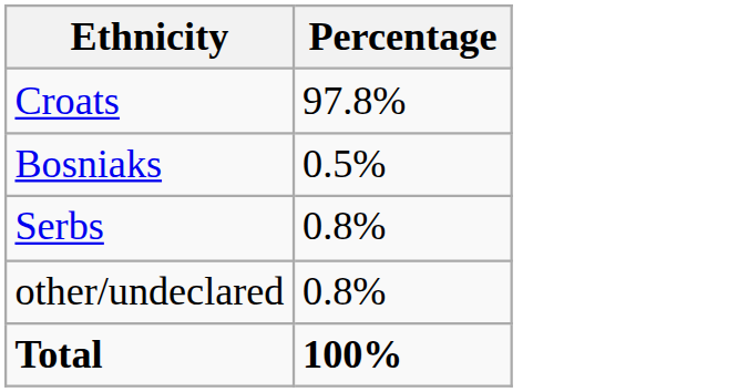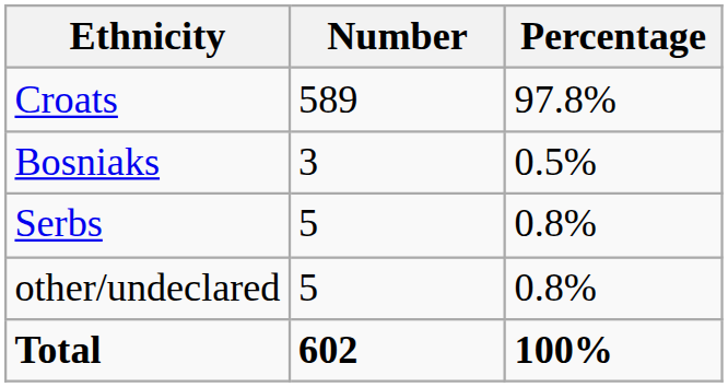 <table class="wikitable">
 <tr>
 <th width="100px">Ethnicity</th>
+<th width="80px">Number</th>
 <th width="80px">Percentage</th>
 </tr>
 <tr>
 <td><a href='#'>Croats</a></td>
+<td>589</td>
 <td>97.8%</td>
 </tr>
 <tr>
 <td><a href='#'>Bosniaks</a></td>
+<td>3</td>
 <td>0.5%</td>
 </tr>
 <tr>
 <td><a href='#'>Serbs</a></td>
+<td>5</td>
 <td>0.8%</td>
 </tr>
 <tr>
 <td>other/undeclared</td>
+<td>5</td>
 <td>0.8%</td>
 </tr>
 <tr>
 <td><strong>Total</strong></td>
+<td><strong>602</strong></td>
 <td><strong>100%</strong></td>
 </tr>
 </table>
